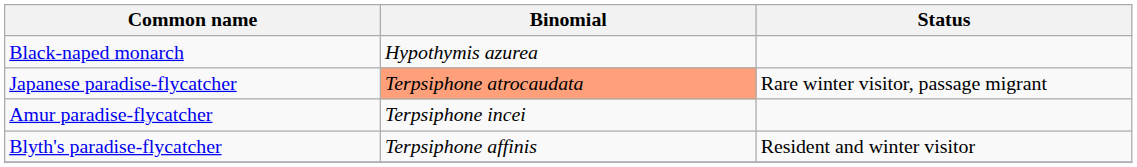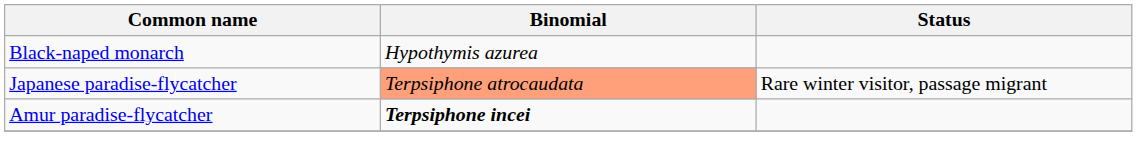 <table width=72% class="wikitable">
 <tr>
 <th width=24%>Common name</th>
 <th width=24%>Binomial</th>
 <th width=24%>Status</th>
 </tr>
 <tr>
 <td><a href='#'>Black-naped monarch</a></td>
 <td><em>Hypothymis azurea</em></td>
 <td></td>
 </tr>
 <tr>
 <td><a href='#'>Japanese paradise-flycatcher</a></td>
 <td style="background: lightsalmon;"><em>Terpsiphone atrocaudata</em></td>
 <td>Rare winter visitor, passage migrant</td>
 </tr>
 <tr>
 <td><a href='#'>Amur paradise-flycatcher</a></td>
-<td><em>Terpsiphone incei</em></td>
+<td><strong><em>Terpsiphone incei</em></strong></td>
 <td></td>
-</tr>
-<tr>
-<td><a href='#'>Blyth's paradise-flycatcher</a></td>
-<td><em>Terpsiphone affinis</em></td>
-<td>Resident and winter visitor</td>
 </tr>
 <tr>
 </tr>
 </table>
